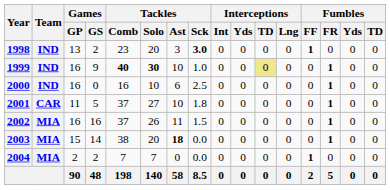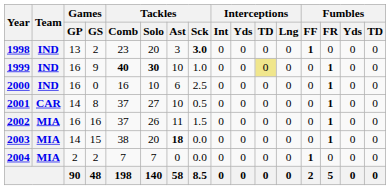 <table class="wikitable" style="text-align:center">
 <tr>
 <th rowspan="2">Year</th>
 <th rowspan="2">Team</th>
 <th colspan="2">Games</th>
 <th colspan="4">Tackles</th>
 <th colspan="4">Interceptions</th>
 <th colspan="4">Fumbles</th>
 </tr>
 <tr>
 <th>GP</th>
 <th>GS</th>
 <th>Comb</th>
 <th>Solo</th>
 <th>Ast</th>
 <th>Sck</th>
 <th>Int</th>
 <th>Yds</th>
 <th>TD</th>
 <th>Lng</th>
 <th>FF</th>
 <th>FR</th>
 <th>Yds</th>
 <th>TD</th>
 </tr>
 <tr>
 <th><a href='#'>1998</a></th>
 <th><a href='#'>IND</a></th>
 <td>13</td>
 <td>2</td>
 <td>23</td>
 <td>20</td>
 <td>3</td>
 <td><strong>3.0</strong></td>
 <td>0</td>
 <td>0</td>
 <td>0</td>
 <td>0</td>
 <td><strong>1</strong></td>
 <td>0</td>
 <td>0</td>
 <td>0</td>
 </tr>
 <tr>
 <th><a href='#'>1999</a></th>
 <th><a href='#'>IND</a></th>
 <td>16</td>
 <td>9</td>
 <td><strong>40</strong></td>
 <td><strong>30</strong></td>
 <td>10</td>
 <td>1.0</td>
 <td>0</td>
 <td>0</td>
 <td style="background: khaki;">0</td>
 <td>0</td>
 <td>0</td>
 <td><strong>1</strong></td>
 <td>0</td>
 <td>0</td>
 </tr>
 <tr>
 <th><a href='#'>2000</a></th>
 <th><a href='#'>IND</a></th>
 <td>16</td>
 <td>0</td>
 <td>16</td>
 <td>10</td>
 <td>6</td>
 <td>2.5</td>
 <td>0</td>
 <td>0</td>
 <td>0</td>
 <td>0</td>
 <td>0</td>
 <td><strong>1</strong></td>
 <td>0</td>
 <td>0</td>
 </tr>
 <tr>
 <th><a href='#'>2001</a></th>
 <th><a href='#'>CAR</a></th>
-<td>11</td>
-<td>5</td>
+<td>14</td>
+<td>8</td>
 <td>37</td>
 <td>27</td>
 <td>10</td>
-<td>1.8</td>
+<td>0.5</td>
 <td>0</td>
 <td>0</td>
 <td>0</td>
 <td>0</td>
 <td>0</td>
 <td><strong>1</strong></td>
 <td>0</td>
 <td>0</td>
 </tr>
 <tr>
 <th><a href='#'>2002</a></th>
 <th><a href='#'>MIA</a></th>
 <td>16</td>
 <td>16</td>
 <td>37</td>
 <td>26</td>
 <td>11</td>
 <td>1.5</td>
 <td>0</td>
 <td>0</td>
 <td>0</td>
 <td>0</td>
 <td>0</td>
 <td><strong>1</strong></td>
 <td>0</td>
 <td>0</td>
 </tr>
 <tr>
 <th><a href='#'>2003</a></th>
 <th><a href='#'>MIA</a></th>
+<td>14</td>
 <td>15</td>
-<td>14</td>
 <td>38</td>
 <td>20</td>
 <td><strong>18</strong></td>
 <td>0.0</td>
 <td>0</td>
 <td>0</td>
 <td>0</td>
 <td>0</td>
 <td>0</td>
 <td><strong>1</strong></td>
 <td>0</td>
 <td>0</td>
 </tr>
 <tr>
 <th><a href='#'>2004</a></th>
 <th><a href='#'>MIA</a></th>
 <td>2</td>
 <td>2</td>
 <td>7</td>
 <td>7</td>
 <td>0</td>
 <td>0.0</td>
 <td>0</td>
 <td>0</td>
 <td>0</td>
 <td>0</td>
 <td><strong>1</strong></td>
 <td>0</td>
 <td>0</td>
 <td>0</td>
 </tr>
 <tr>
 <th colspan="2"></th>
 <th>90</th>
 <th>48</th>
 <th>198</th>
 <th>140</th>
 <th>58</th>
 <th>8.5</th>
 <th>0</th>
 <th>0</th>
 <th>0</th>
 <th>0</th>
 <th>2</th>
 <th>5</th>
 <th>0</th>
 <th>0</th>
 </tr>
 </table>
